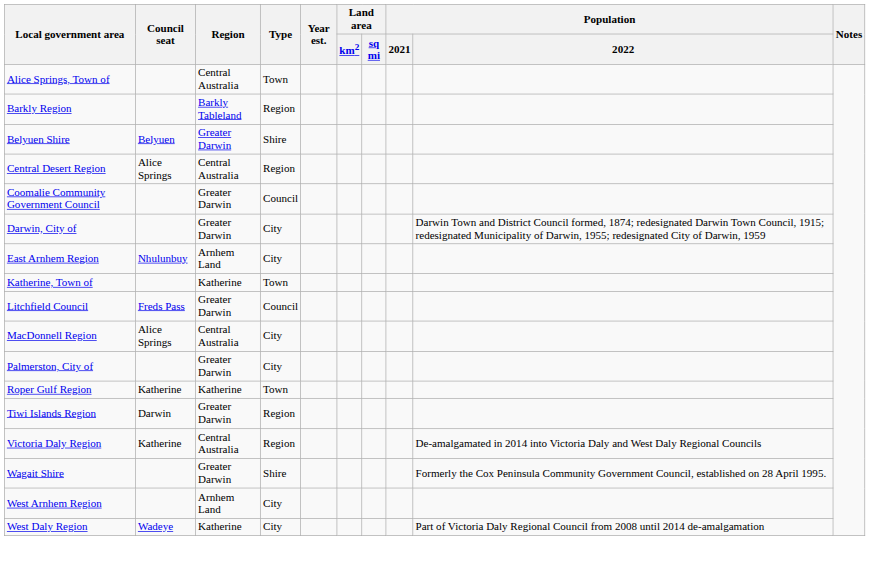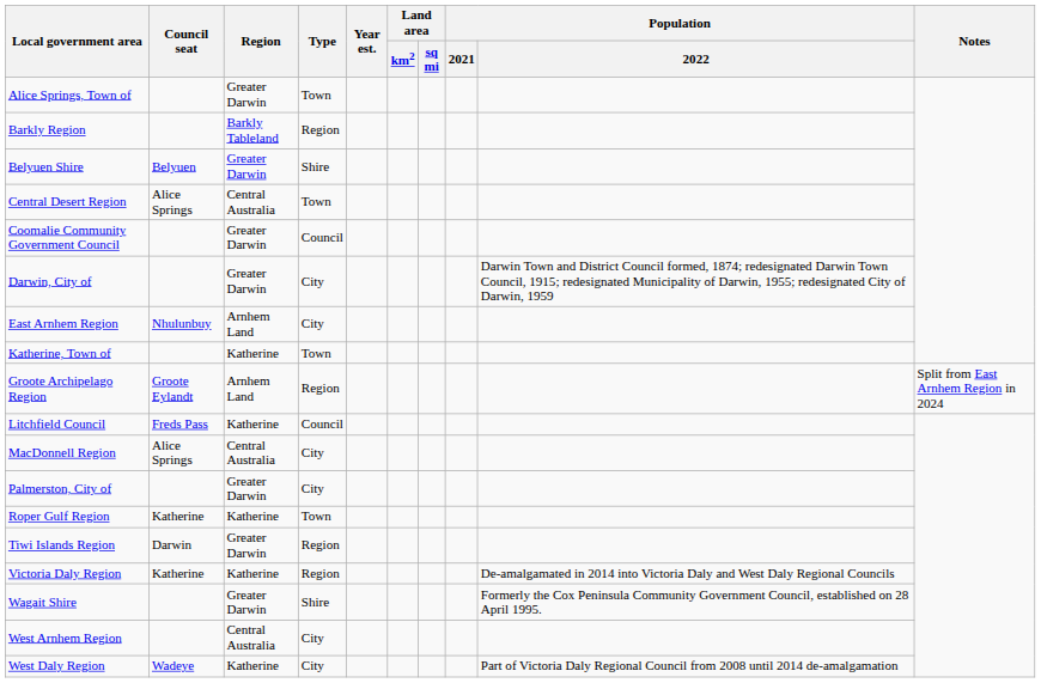 <table class="wikitable sortable">
 <tr>
 <th scope="col" rowspan=2>Local government area</th>
 <th scope="col" rowspan=2>Council seat</th>
 <th scope="col" rowspan=2>Region</th>
 <th scope="col" rowspan=2>Type</th>
 <th scope="col" rowspan=2>Year est.</th>
 <th scope="col" colspan=2>Land area</th>
 <th scope="col" colspan=2>Population</th>
 <th class=unsortable scope="col" rowspan=2>Notes</th>
 </tr>
 <tr>
 <th scope="col"><a href='#'>km<sup>2</sup></a></th>
 <th scope="col"><a href='#'>sq mi</a></th>
 <th scope="col">2021</th>
 <th scope="col">2022</th>
 </tr>
 <tr>
 <td><a href='#'>Alice Springs, Town of</a></td>
 <td></td>
-<td>Central Australia</td>
+<td>Greater Darwin</td>
 <td>Town</td>
 <td align=center></td>
 <td></td>
 <td align=right></td>
 <td align=right></td>
 <td></td>
 </tr>
 <tr>
 <td><a href='#'>Barkly Region</a></td>
 <td></td>
 <td><a href='#'>Barkly Tableland</a></td>
 <td>Region</td>
 <td align=center></td>
 <td></td>
 <td align=right></td>
 <td align=right></td>
 <td></td>
 </tr>
 <tr>
 <td><a href='#'>Belyuen Shire</a></td>
 <td><a href='#'>Belyuen</a></td>
 <td><a href='#'>Greater Darwin</a></td>
 <td>Shire</td>
 <td align=center></td>
 <td></td>
 <td align=right></td>
 <td align=right></td>
 <td></td>
 </tr>
 <tr>
 <td><a href='#'>Central Desert Region</a></td>
 <td>Alice Springs</td>
 <td>Central Australia</td>
-<td>Region</td>
+<td>Town</td>
 <td align=center></td>
 <td></td>
 <td align=right></td>
 <td align=right></td>
 <td></td>
 </tr>
 <tr>
 <td><a href='#'>Coomalie Community Government Council</a></td>
 <td></td>
 <td>Greater Darwin</td>
 <td>Council</td>
 <td align=center></td>
 <td></td>
 <td align=right></td>
 <td align=right></td>
 <td></td>
 </tr>
 <tr>
 <td><a href='#'>Darwin, City of</a></td>
 <td></td>
 <td>Greater Darwin</td>
 <td>City</td>
 <td align=center></td>
 <td></td>
 <td align=right></td>
 <td align=right></td>
 <td>Darwin Town and District Council formed, 1874; redesignated Darwin Town Council, 1915; redesignated Municipality of Darwin, 1955; redesignated City of Darwin, 1959</td>
 </tr>
 <tr>
 <td><a href='#'>East Arnhem Region</a></td>
 <td><a href='#'>Nhulunbuy</a></td>
 <td>Arnhem Land</td>
 <td>City</td>
 <td align=center></td>
 <td></td>
 <td align=right></td>
 <td align=right></td>
 <td></td>
 </tr>
 <tr>
 <td><a href='#'>Katherine, Town of</a></td>
 <td></td>
 <td>Katherine</td>
 <td>Town</td>
 <td align=center></td>
 <td></td>
 <td align=right></td>
 <td align=right></td>
 <td></td>
 </tr>
 <tr>
+<td><a href='#'>Groote Archipelago Region</a></td>
+<td><a href='#'>Groote Eylandt</a></td>
+<td>Arnhem Land</td>
+<td>Region</td>
+<td align=center></td>
+<td></td>
+<td></td>
+<td></td>
+<td></td>
+<td>Split from <a href='#'>East Arnhem Region</a> in 2024</td>
+</tr>
+<tr>
 <td><a href='#'>Litchfield Council</a></td>
 <td><a href='#'>Freds Pass</a></td>
-<td>Greater Darwin</td>
+<td>Katherine</td>
 <td>Council</td>
 <td align=center></td>
 <td></td>
 <td align=right></td>
 <td align=right></td>
 <td></td>
 </tr>
 <tr>
 <td><a href='#'>MacDonnell Region</a></td>
 <td>Alice Springs</td>
 <td>Central Australia</td>
 <td>City</td>
 <td align=center></td>
 <td></td>
 <td align=right></td>
 <td align=right></td>
 <td></td>
 </tr>
 <tr>
 <td><a href='#'>Palmerston, City of</a></td>
 <td></td>
 <td>Greater Darwin</td>
 <td>City</td>
 <td align=center> </td>
 <td></td>
 <td align=right></td>
 <td align=right></td>
 <td></td>
 </tr>
 <tr>
 <td><a href='#'>Roper Gulf Region</a></td>
 <td>Katherine</td>
 <td>Katherine</td>
 <td>Town</td>
 <td align=center></td>
 <td></td>
 <td align=right></td>
 <td align=right></td>
 <td></td>
 </tr>
 <tr>
 <td><a href='#'>Tiwi Islands Region</a></td>
 <td>Darwin</td>
 <td>Greater Darwin</td>
 <td>Region</td>
 <td align="center"></td>
 <td></td>
 <td align=right></td>
 <td align=right></td>
 <td></td>
 </tr>
 <tr>
 <td><a href='#'>Victoria Daly Region</a></td>
 <td>Katherine</td>
-<td>Central Australia</td>
+<td>Katherine</td>
 <td>Region</td>
 <td align=center></td>
 <td></td>
 <td align=right></td>
 <td align=right></td>
 <td>De-amalgamated in 2014 into Victoria Daly and West Daly Regional Councils</td>
 </tr>
 <tr>
 <td><a href='#'>Wagait Shire</a></td>
 <td></td>
 <td>Greater Darwin</td>
 <td>Shire</td>
 <td align=center></td>
 <td></td>
 <td align=right></td>
 <td align=right></td>
 <td>Formerly the Cox Peninsula Community Government Council, established on 28 April 1995.</td>
 </tr>
 <tr>
 <td><a href='#'>West Arnhem Region</a></td>
 <td></td>
-<td>Arnhem Land</td>
+<td>Central Australia</td>
 <td>City</td>
 <td align=center></td>
 <td></td>
 <td align=right></td>
 <td align=right></td>
 <td></td>
 </tr>
 <tr>
 <td><a href='#'>West Daly Region</a></td>
 <td><a href='#'>Wadeye</a></td>
 <td>Katherine</td>
 <td>City</td>
 <td align=center></td>
 <td></td>
 <td align=right></td>
 <td align=right></td>
 <td>Part of Victoria Daly Regional Council from 2008 until 2014 de-amalgamation</td>
 </tr>
 </table>
